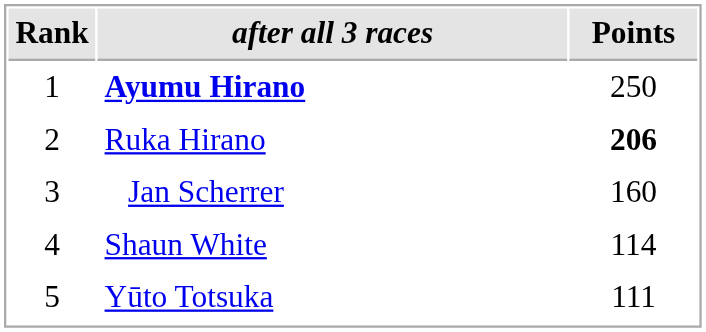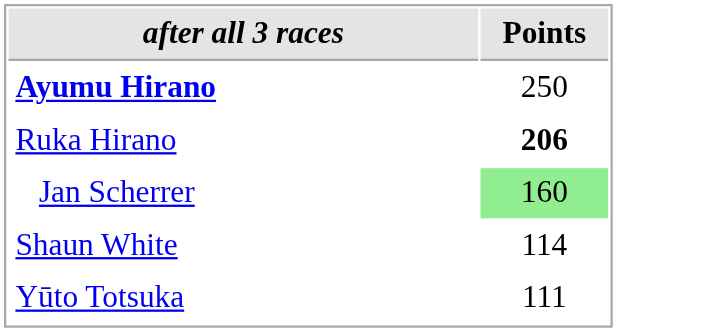 <table cellspacing="1" cellpadding="3" style="border:1px solid #aaa; font-size:86%;">
 <tr style="background:#e4e4e4;">
-<th style="border-bottom:1px solid #aaa; width:10px;">Rank</th>
 <th style="border-bottom:1px solid #aaa; width:200px;"><em>after all 3 races</em></th>
 <th style="border-bottom:1px solid #aaa; width:50px;">Points</th>
 </tr>
 <tr>
-<td align=center>1</td>
 <td><strong> <a href='#'>Ayumu Hirano</a></strong></td>
 <td align=center>250</td>
 </tr>
 <tr>
-<td align=center>2</td>
 <td> <a href='#'>Ruka Hirano</a></td>
 <td align=center><strong>206</strong></td>
 </tr>
 <tr>
-<td align=center>3</td>
 <td>   <a href='#'>Jan Scherrer</a></td>
-<td align=center>160</td>
+<td align=center style="background: lightgreen;">160</td>
 </tr>
 <tr>
-<td align=center>4</td>
 <td> <a href='#'>Shaun White</a></td>
 <td align=center>114</td>
 </tr>
 <tr>
-<td align=center>5</td>
 <td> <a href='#'>Yūto Totsuka</a></td>
 <td align=center>111</td>
 </tr>
 </table>
